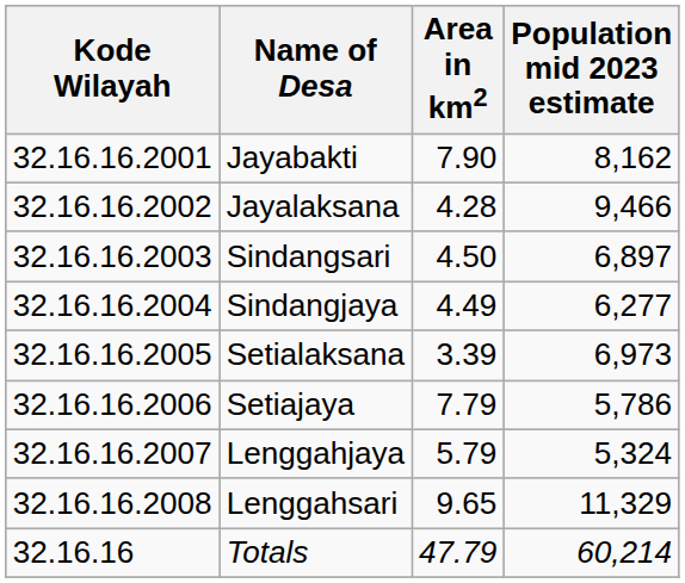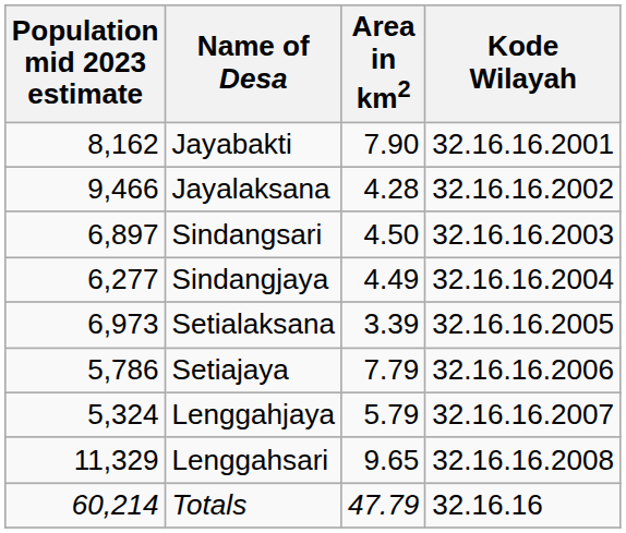 <table class="wikitable">
 <tr>
-<th>Kode <br>Wilayah</th>
+<th>Population<br>mid 2023<br>estimate</th>
 <th>Name of <br> <em>Desa</em></th>
 <th>Area <br>in <br>km<sup>2</sup></th>
-<th>Population<br>mid 2023<br>estimate</th>
+<th>Kode <br>Wilayah</th>
 </tr>
 <tr>
-<td>32.16.16.2001</td>
+<td align="right">8,162</td>
 <td>Jayabakti</td>
 <td align="right">7.90</td>
-<td align="right">8,162</td>
+<td>32.16.16.2001</td>
 </tr>
 <tr>
-<td>32.16.16.2002</td>
+<td align="right">9,466</td>
 <td>Jayalaksana</td>
 <td align="right">4.28</td>
-<td align="right">9,466</td>
+<td>32.16.16.2002</td>
 </tr>
 <tr>
-<td>32.16.16.2003</td>
+<td align="right">6,897</td>
 <td>Sindangsari</td>
 <td align="right">4.50</td>
-<td align="right">6,897</td>
+<td>32.16.16.2003</td>
 </tr>
 <tr>
-<td>32.16.16.2004</td>
+<td align="right">6,277</td>
 <td>Sindangjaya</td>
 <td align="right">4.49</td>
-<td align="right">6,277</td>
+<td>32.16.16.2004</td>
 </tr>
 <tr>
-<td>32.16.16.2005</td>
+<td align="right">6,973</td>
 <td>Setialaksana</td>
 <td align="right">3.39</td>
-<td align="right">6,973</td>
+<td>32.16.16.2005</td>
 </tr>
 <tr>
-<td>32.16.16.2006</td>
+<td align="right">5,786</td>
 <td>Setiajaya</td>
 <td align="right">7.79</td>
-<td align="right">5,786</td>
+<td>32.16.16.2006</td>
 </tr>
 <tr>
-<td>32.16.16.2007</td>
+<td align="right">5,324</td>
 <td>Lenggahjaya</td>
 <td align="right">5.79</td>
-<td align="right">5,324</td>
+<td>32.16.16.2007</td>
 </tr>
 <tr>
-<td>32.16.16.2008</td>
+<td align="right">11,329</td>
 <td>Lenggahsari</td>
 <td align="right">9.65</td>
-<td align="right">11,329</td>
+<td>32.16.16.2008</td>
 </tr>
 <tr>
-<td>32.16.16</td>
+<td align="right"><em>60,214</em></td>
 <td><em>Totals</em></td>
 <td align="right"><em>47.79</em></td>
-<td align="right"><em>60,214</em></td>
+<td>32.16.16</td>
 </tr>
 </table>
